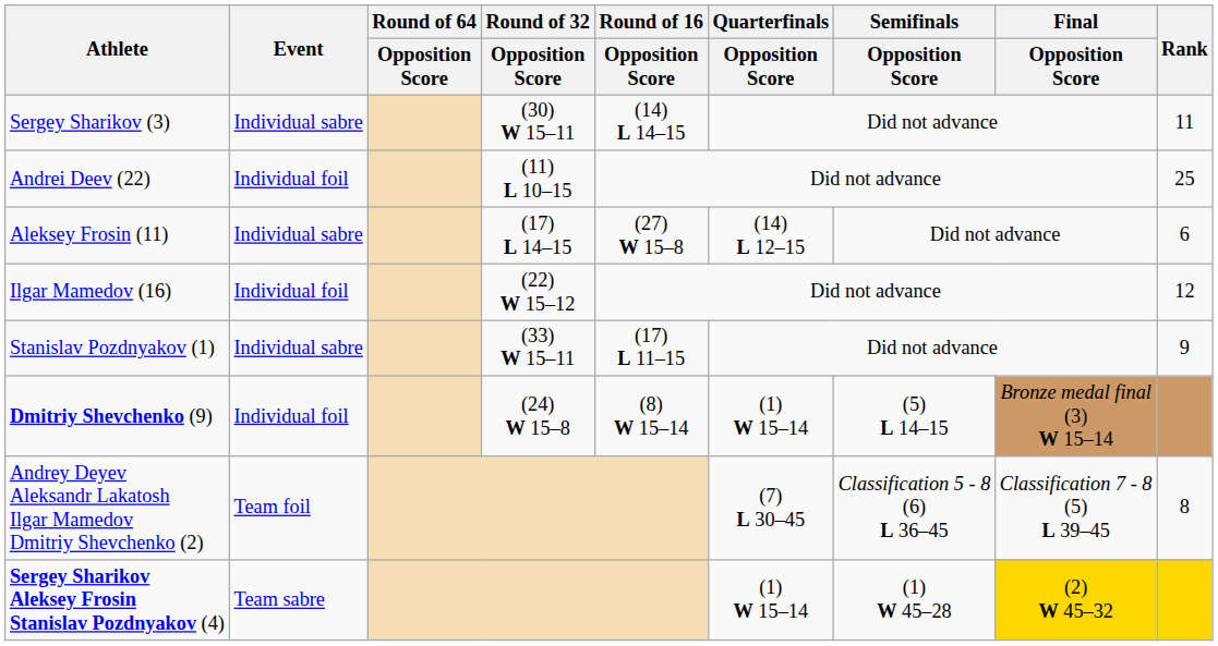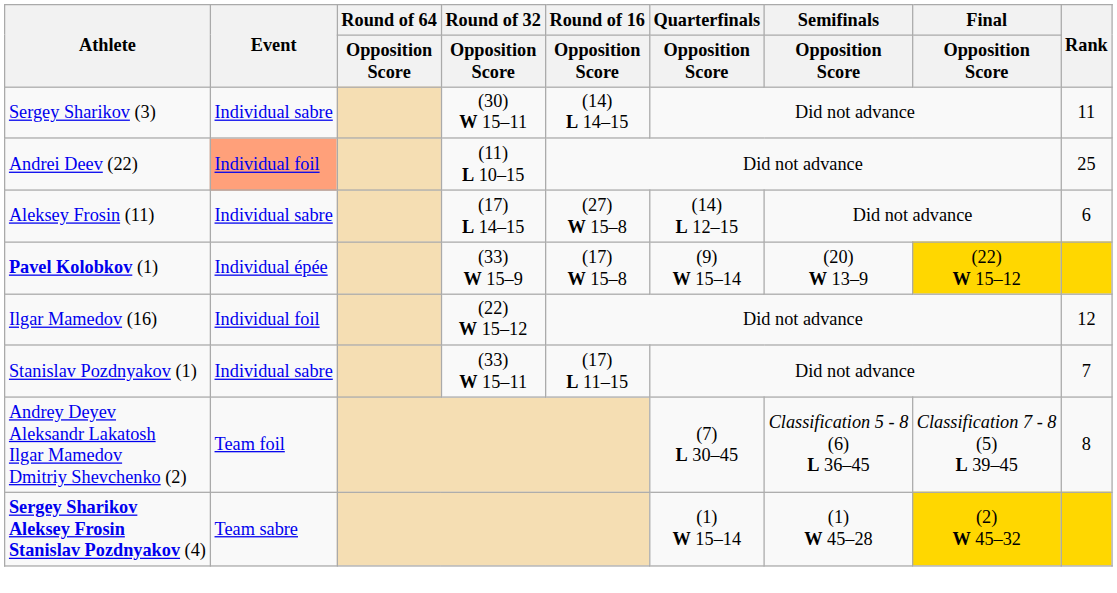 <table class="wikitable" style="font-size:90%">
 <tr>
 <th rowspan="2">Athlete</th>
 <th rowspan="2">Event</th>
 <th>Round of 64</th>
 <th>Round of 32</th>
 <th>Round of 16</th>
 <th>Quarterfinals</th>
 <th>Semifinals</th>
 <th>Final</th>
 <th rowspan="2">Rank</th>
 </tr>
 <tr>
 <th>Opposition<br>Score</th>
 <th>Opposition<br>Score</th>
 <th>Opposition<br>Score</th>
 <th>Opposition<br>Score</th>
 <th>Opposition<br>Score</th>
 <th>Opposition<br>Score</th>
 </tr>
 <tr>
 <td><a href='#'>Sergey Sharikov</a> (3)</td>
 <td><a href='#'>Individual sabre</a></td>
 <td bgcolor ="wheat"></td>
 <td align=center> (30)<br><strong>W</strong> 15–11</td>
 <td align=center> (14)<br><strong>L</strong> 14–15</td>
 <td colspan="3" align=center>Did not advance</td>
 <td align=center>11</td>
 </tr>
 <tr>
 <td><a href='#'>Andrei Deev</a> (22)</td>
-<td><a href='#'>Individual foil</a></td>
+<td style="background: lightsalmon;"><a href='#'>Individual foil</a></td>
 <td bgcolor ="wheat"></td>
 <td align=center> (11)<br><strong>L</strong> 10–15</td>
 <td colspan="4" align=center>Did not advance</td>
 <td align=center>25</td>
 </tr>
 <tr>
 <td><a href='#'>Aleksey Frosin</a> (11)</td>
 <td><a href='#'>Individual sabre</a></td>
 <td bgcolor ="wheat"></td>
 <td align=center> (17)<br><strong>L</strong> 14–15</td>
 <td align=center> (27)<br><strong>W</strong> 15–8</td>
 <td align=center> (14)<br><strong>L</strong> 12–15</td>
 <td colspan="2" align=center>Did not advance</td>
 <td align=center>6</td>
 </tr>
 <tr>
+<td><strong><a href='#'>Pavel Kolobkov</a></strong> (1)</td>
+<td><a href='#'>Individual épée</a></td>
+<td bgcolor ="wheat"></td>
+<td align=center> (33)<br><strong>W</strong> 15–9</td>
+<td align=center> (17)<br><strong>W</strong> 15–8</td>
+<td align=center> (9)<br><strong>W</strong> 15–14</td>
+<td align=center> (20)<br><strong>W</strong> 13–9</td>
+<td align="center" bgcolor=gold> (22)<br><strong>W</strong> 15–12</td>
+<td align="center" bgcolor=gold></td>
+</tr>
+<tr>
 <td><a href='#'>Ilgar Mamedov</a> (16)</td>
 <td><a href='#'>Individual foil</a></td>
 <td bgcolor ="wheat"></td>
 <td align=center> (22)<br><strong>W</strong> 15–12</td>
 <td colspan="4" align=center>Did not advance</td>
 <td align=center>12</td>
 </tr>
 <tr>
 <td><a href='#'>Stanislav Pozdnyakov</a> (1)</td>
 <td><a href='#'>Individual sabre</a></td>
 <td bgcolor ="wheat"></td>
 <td align=center> (33)<br><strong>W</strong> 15–11</td>
 <td align=center> (17)<br><strong>L</strong> 11–15</td>
 <td colspan="3" align=center>Did not advance</td>
-<td align=center>9</td>
-</tr>
-<tr>
-<td><strong><a href='#'>Dmitriy Shevchenko</a></strong> (9)</td>
-<td><a href='#'>Individual foil</a></td>
-<td bgcolor ="wheat"></td>
-<td align=center> (24)<br><strong>W</strong> 15–8</td>
-<td align=center> (8)<br><strong>W</strong> 15–14</td>
-<td align=center> (1)<br><strong>W</strong> 15–14</td>
-<td align=center> (5)<br><strong>L</strong> 14–15</td>
-<td align=center bgcolor=cc9966><em>Bronze medal final</em><br> (3)<br><strong>W</strong> 15–14</td>
-<td align="center" bgcolor=cc9966></td>
+<td align=center>7</td>
 </tr>
 <tr>
 <td><a href='#'>Andrey Deyev</a><br><a href='#'>Aleksandr Lakatosh</a><br><a href='#'>Ilgar Mamedov</a><br><a href='#'>Dmitriy Shevchenko</a> (2)</td>
 <td><a href='#'>Team foil</a></td>
 <td colspan="3" bgcolor ="wheat"></td>
 <td align=center> (7)<br><strong>L</strong> 30–45</td>
 <td align=center><em>Classification 5 - 8</em><br> (6)<br><strong>L</strong> 36–45</td>
 <td align=center><em>Classification 7 - 8</em><br> (5)<br><strong>L</strong> 39–45</td>
 <td align=center>8</td>
 </tr>
 <tr>
 <td><strong><a href='#'>Sergey Sharikov</a><br><a href='#'>Aleksey Frosin</a><br><a href='#'>Stanislav Pozdnyakov</a></strong> (4)</td>
 <td><a href='#'>Team sabre</a></td>
 <td colspan="3" bgcolor ="wheat"></td>
 <td align=center> (1)<br><strong>W</strong> 15–14</td>
 <td align=center> (1)<br><strong>W</strong> 45–28</td>
 <td align=center bgcolor=gold> (2)<br><strong>W</strong> 45–32</td>
 <td align="center" bgcolor=gold></td>
 </tr>
 </table>
